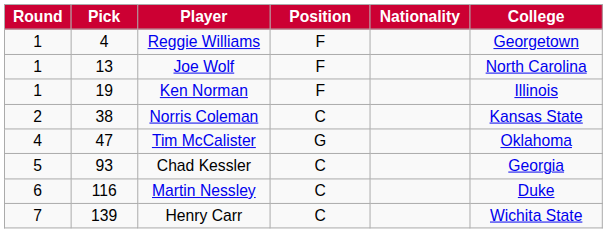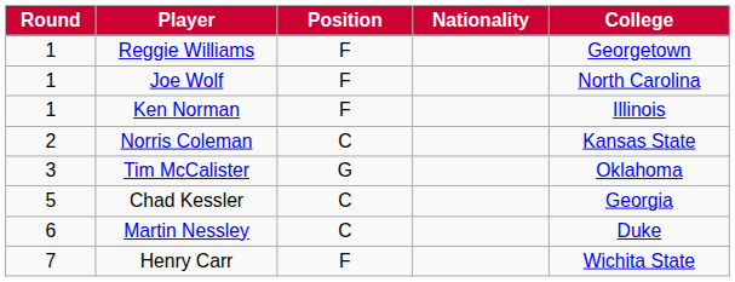 <table class="wikitable sortable sortable">
 <tr>
 <th style="background:#CC0033; color:white" width="10%">Round</th>
-<th style="background:#CC0033; color:white" width="10%">Pick</th>
 <th style="background:#CC0033; color:white" width="20%">Player</th>
 <th style="background:#CC0033; color:white" width="15%">Position</th>
 <th style="background:#CC0033; color:white" width="15%">Nationality</th>
 <th style="background:#CC0033; color:white" width="20%">College</th>
 </tr>
 <tr style="text-align: center">
 <td>1</td>
-<td>4</td>
 <td><a href='#'>Reggie Williams</a></td>
 <td>F</td>
 <td></td>
 <td><a href='#'>Georgetown</a></td>
 </tr>
 <tr style="text-align: center">
 <td>1</td>
-<td>13</td>
 <td><a href='#'>Joe Wolf</a></td>
 <td>F</td>
 <td></td>
 <td><a href='#'>North Carolina</a></td>
 </tr>
 <tr style="text-align: center">
 <td>1</td>
-<td>19</td>
 <td><a href='#'>Ken Norman</a></td>
 <td>F</td>
 <td></td>
 <td><a href='#'>Illinois</a></td>
 </tr>
 <tr style="text-align: center">
 <td>2</td>
-<td>38</td>
 <td><a href='#'>Norris Coleman</a></td>
 <td>C</td>
 <td></td>
 <td><a href='#'>Kansas State</a></td>
 </tr>
 <tr style="text-align: center">
-<td>4</td>
-<td>47</td>
+<td>3</td>
 <td><a href='#'>Tim McCalister</a></td>
 <td>G</td>
 <td></td>
 <td><a href='#'>Oklahoma</a></td>
 </tr>
 <tr style="text-align: center">
 <td>5</td>
-<td>93</td>
 <td>Chad Kessler</td>
 <td>C</td>
 <td></td>
 <td><a href='#'>Georgia</a></td>
 </tr>
 <tr style="text-align: center">
 <td>6</td>
-<td>116</td>
 <td><a href='#'>Martin Nessley</a></td>
 <td>C</td>
 <td></td>
 <td><a href='#'>Duke</a></td>
 </tr>
 <tr style="text-align: center">
 <td>7</td>
-<td>139</td>
 <td>Henry Carr</td>
-<td>C</td>
+<td>F</td>
 <td></td>
 <td><a href='#'>Wichita State</a></td>
 </tr>
 </table>
